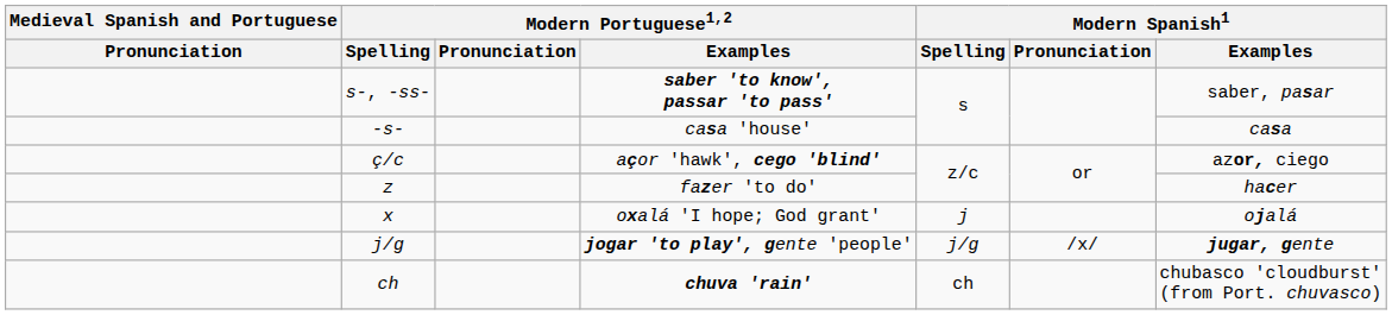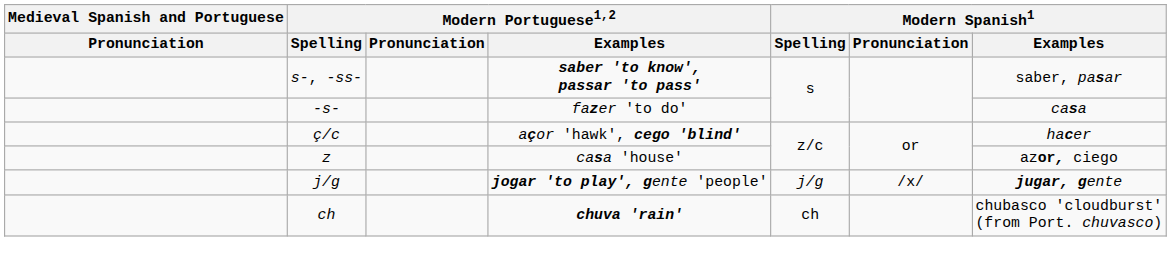 <table class="wikitable">
 <tr align=center>
 <th>Medieval Spanish and Portuguese</th>
 <th colspan="3">Modern Portuguese<sup>1,2</sup></th>
 <th colspan="3">Modern Spanish<sup>1</sup></th>
 </tr>
 <tr align=center>
 <th>Pronunciation</th>
 <th>Spelling</th>
 <th>Pronunciation</th>
 <th>Examples</th>
 <th>Spelling</th>
 <th>Pronunciation</th>
 <th>Examples</th>
 </tr>
 <tr align=center>
 <td></td>
 <td><em>s-</em>, <em>-ss-</em></td>
 <td></td>
 <td><strong><em>s<strong>aber<em> 'to know',<br></em>pa</strong>ss<strong>ar<em> 'to pass'</td>
 <td rowspan=2></em>s<em></td>
 <td rowspan=2></td>
 <td></em></strong>s</strong>aber</em>, <em>pa<strong>s</strong>ar</em></td>
 </tr>
 <tr align=center>
 <td></td>
 <td><em>-s-</em></td>
 <td></td>
-<td><em>ca<strong>s</strong>a</em> 'house'</td>
+<td><em>fa<strong>z</strong>er</em> 'to do'</td>
 <td><em>ca<strong>s</strong>a</em></td>
 </tr>
 <tr align=center>
 <td></td>
 <td><em>ç/c</em></td>
 <td></td>
 <td><em>a<strong>ç</strong>or</em> 'hawk', <strong><em>c<strong>ego<em> 'blind'</td>
 <td rowspan="2"></em>z/c<em></td>
 <td rowspan="2"> or </td>
-<td></em>a</strong>z<strong>or<em>, </em></strong>c</strong>iego</em></td>
+<td><em>ha<strong>c</strong>er</em></td>
 </tr>
 <tr align=center>
 <td></td>
 <td><em>z</em></td>
 <td></td>
-<td><em>fa<strong>z</strong>er</em> 'to do'</td>
-<td><em>ha<strong>c</strong>er</em></td>
-</tr>
-<tr align=center>
-<td></td>
-<td><em>x</em></td>
-<td></td>
-<td><em>o<strong>x</strong>alá</em> 'I hope; God grant'</td>
-<td><em>j</em></td>
-<td></td>
-<td><em>o<strong>j</strong>alá</em></td>
+<td><em>ca<strong>s</strong>a</em> 'house'</td>
+<td></em>a</strong>z<strong>or<em>, </em></strong>c</strong>iego</em></td>
 </tr>
 <tr align=center>
 <td></td>
 <td><em>j/g</em></td>
 <td></td>
 <td><strong><em>j<strong>ogar<em> 'to play', </em></strong>g</strong>ente</em> 'people'</td>
 <td><em>j/g</em></td>
 <td>/x/</td>
 <td><strong><em>j<strong>ugar<em>, </em></strong>g</strong>ente</em></td>
 </tr>
 <tr align=center>
 <td></td>
 <td><em>ch</em></td>
 <td></td>
 <td><strong><em>ch<strong>uva<em> 'rain'</td>
 <td></em>ch<em></td>
 <td></td>
 <td></em></strong>ch</strong>ubasco</em> 'cloudburst'<br>(from Port. <em>chuvasco</em>)</td>
 </tr>
 </table>
